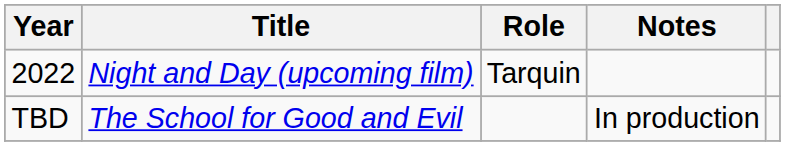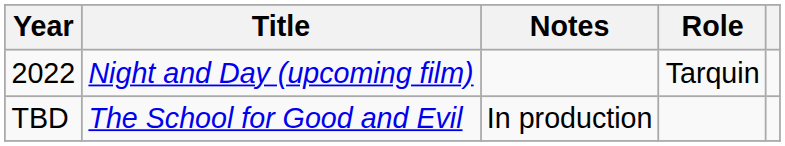 <table class="wikitable">
 <tr>
 <th>Year</th>
 <th>Title</th>
+<th class="unsortable">Notes</th>
 <th>Role</th>
-<th class="unsortable">Notes</th>
 <th class="unsortable"></th>
 </tr>
 <tr>
 <td>2022</td>
 <td><em><a href='#'>Night and Day (upcoming film)</a></td>
+<td></td>
 <td>Tarquin</td>
-<td></td>
 <td></td>
 </tr>
 <tr>
 <td>TBD</td>
 <td><em><a href='#'>The School for Good and Evil</a></em></td>
+<td>In production</td>
 <td></td>
-<td>In production</td>
 <td></td>
 </tr>
 </table>
